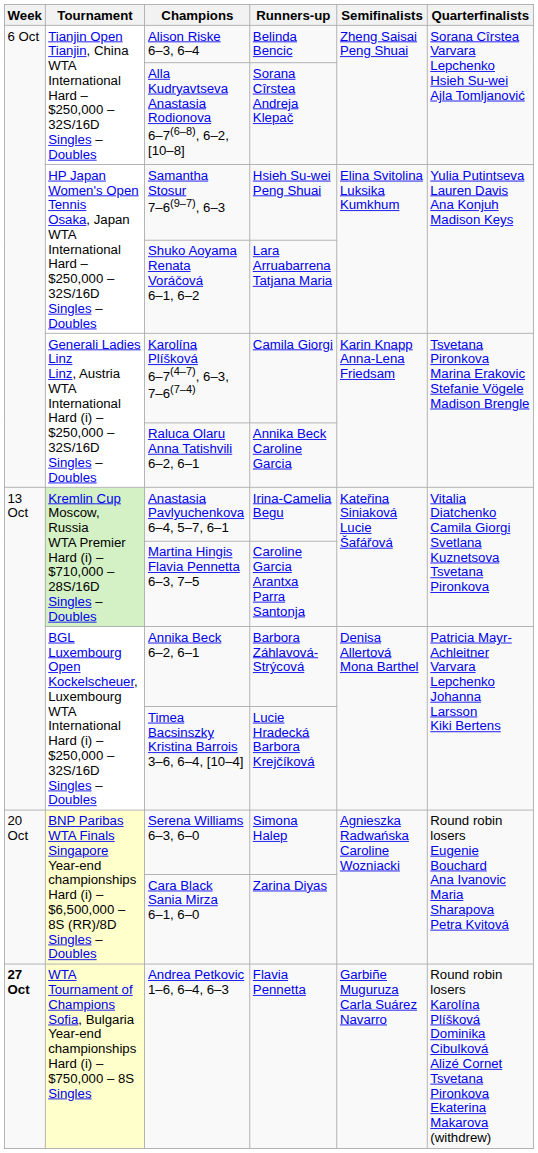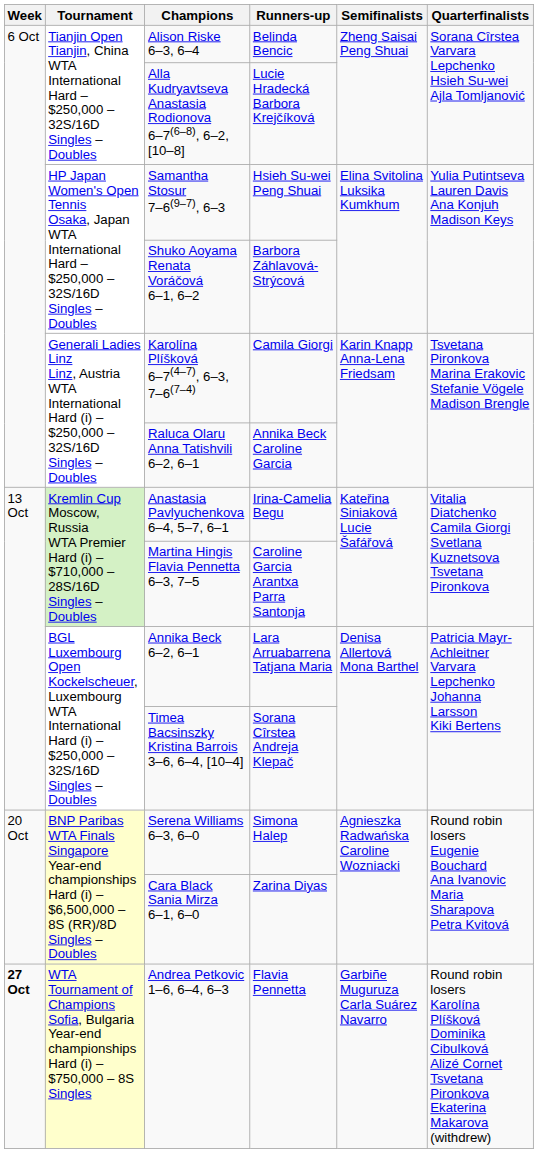 <table class=wikitable style=font-size:95%>
 <tr>
 <th style="width:48px;">Week</th>
 <th style="width:248px;">Tournament</th>
 <th style="width:200px;">Champions</th>
 <th style="width:200px;">Runners-up</th>
 <th style="width:190px;">Semifinalists</th>
 <th style="width:190px;">Quarterfinalists</th>
 </tr>
 <tr valign=top>
 <td rowspan=6>6 Oct</td>
 <td style="background:#fff;" rowspan="2"><a href='#'>Tianjin Open</a> <br><a href='#'>Tianjin</a>, China <br> WTA International <br> Hard – $250,000 – 32S/16D <br> <a href='#'>Singles</a> – <a href='#'>Doubles</a></td>
 <td> <a href='#'>Alison Riske</a> <br> 6–3, 6–4</td>
 <td> <a href='#'>Belinda Bencic</a></td>
 <td rowspan=2> <a href='#'>Zheng Saisai</a> <br>  <a href='#'>Peng Shuai</a></td>
 <td rowspan=2> <a href='#'>Sorana Cîrstea</a> <br>  <a href='#'>Varvara Lepchenko</a> <br>  <a href='#'>Hsieh Su-wei</a> <br>  <a href='#'>Ajla Tomljanović</a></td>
 </tr>
 <tr valign=top>
 <td> <a href='#'>Alla Kudryavtseva</a> <br>  <a href='#'>Anastasia Rodionova</a> <br> 6–7<sup>(6–8)</sup>, 6–2, [10–8]</td>
-<td> <a href='#'>Sorana Cîrstea</a> <br>  <a href='#'>Andreja Klepač</a></td>
+<td> <a href='#'>Lucie Hradecká</a> <br>  <a href='#'>Barbora Krejčíková</a></td>
 </tr>
 <tr valign=top>
 <td style="background:#fff;" rowspan="2"><a href='#'>HP Japan Women's Open Tennis</a> <br><a href='#'>Osaka</a>, Japan <br> WTA International <br> Hard – $250,000 – 32S/16D <br> <a href='#'>Singles</a> – <a href='#'>Doubles</a></td>
 <td> <a href='#'>Samantha Stosur</a> <br> 7–6<sup>(9–7)</sup>, 6–3</td>
 <td> <a href='#'>Hsieh Su-wei</a><br> <a href='#'>Peng Shuai</a></td>
 <td rowspan=2> <a href='#'>Elina Svitolina</a> <br>  <a href='#'>Luksika Kumkhum</a></td>
 <td rowspan=2> <a href='#'>Yulia Putintseva</a> <br>  <a href='#'>Lauren Davis</a> <br>  <a href='#'>Ana Konjuh</a> <br>  <a href='#'>Madison Keys</a></td>
 </tr>
 <tr valign=top>
 <td> <a href='#'>Shuko Aoyama</a> <br>  <a href='#'>Renata Voráčová</a> <br> 6–1, 6–2</td>
-<td> <a href='#'>Lara Arruabarrena</a> <br>  <a href='#'>Tatjana Maria</a></td>
+<td> <a href='#'>Barbora Záhlavová-Strýcová</a></td>
 </tr>
 <tr valign=top>
 <td style="background:#fff;" rowspan="2"><a href='#'>Generali Ladies Linz</a> <br><a href='#'>Linz</a>, Austria <br> WTA International <br> Hard (i) – $250,000 – 32S/16D <br> <a href='#'>Singles</a> – <a href='#'>Doubles</a></td>
 <td> <a href='#'>Karolína Plíšková</a> <br> 6–7<sup>(4–7)</sup>, 6–3, 7–6<sup>(7–4)</sup></td>
 <td> <a href='#'>Camila Giorgi</a></td>
 <td rowspan=2> <a href='#'>Karin Knapp</a> <br>  <a href='#'>Anna-Lena Friedsam</a></td>
 <td rowspan=2> <a href='#'>Tsvetana Pironkova</a> <br>  <a href='#'>Marina Erakovic</a> <br>  <a href='#'>Stefanie Vögele</a> <br>  <a href='#'>Madison Brengle</a></td>
 </tr>
 <tr valign=top>
 <td> <a href='#'>Raluca Olaru</a> <br>  <a href='#'>Anna Tatishvili</a> <br> 6–2, 6–1</td>
 <td> <a href='#'>Annika Beck</a> <br>  <a href='#'>Caroline Garcia</a></td>
 </tr>
 <tr valign=top>
 <td rowspan=4>13 Oct</td>
 <td style="background:#D4F1C5;" rowspan="2"><a href='#'>Kremlin Cup</a> <br>Moscow, Russia <br> WTA Premier <br> Hard (i) – $710,000 – 28S/16D <br> <a href='#'>Singles</a> – <a href='#'>Doubles</a></td>
 <td> <a href='#'>Anastasia Pavlyuchenkova</a><br>6–4, 5–7, 6–1</td>
 <td> <a href='#'>Irina-Camelia Begu</a></td>
 <td rowspan=2> <a href='#'>Kateřina Siniaková</a> <br>  <a href='#'>Lucie Šafářová</a></td>
 <td rowspan=2> <a href='#'>Vitalia Diatchenko</a> <br>  <a href='#'>Camila Giorgi</a> <br>  <a href='#'>Svetlana Kuznetsova</a> <br>  <a href='#'>Tsvetana Pironkova</a></td>
 </tr>
 <tr valign=top>
 <td> <a href='#'>Martina Hingis</a> <br>  <a href='#'>Flavia Pennetta</a> <br> 6–3, 7–5</td>
 <td> <a href='#'>Caroline Garcia</a> <br>  <a href='#'>Arantxa Parra Santonja</a></td>
 </tr>
 <tr valign=top>
 <td style="background:#fff;" rowspan="2"><a href='#'>BGL Luxembourg Open</a> <br><a href='#'>Kockelscheuer</a>, Luxembourg <br> WTA International <br> Hard (i) – $250,000 – 32S/16D <br> <a href='#'>Singles</a> – <a href='#'>Doubles</a></td>
 <td> <a href='#'>Annika Beck</a> <br> 6–2, 6–1</td>
-<td> <a href='#'>Barbora Záhlavová-Strýcová</a></td>
+<td> <a href='#'>Lara Arruabarrena</a> <br>  <a href='#'>Tatjana Maria</a></td>
 <td rowspan=2> <a href='#'>Denisa Allertová</a> <br>  <a href='#'>Mona Barthel</a></td>
 <td rowspan=2> <a href='#'>Patricia Mayr-Achleitner</a> <br>  <a href='#'>Varvara Lepchenko</a> <br>  <a href='#'>Johanna Larsson</a><br>  <a href='#'>Kiki Bertens</a></td>
 </tr>
 <tr valign=top>
 <td> <a href='#'>Timea Bacsinszky</a> <br>  <a href='#'>Kristina Barrois</a> <br> 3–6, 6–4, [10–4]</td>
-<td> <a href='#'>Lucie Hradecká</a> <br>  <a href='#'>Barbora Krejčíková</a></td>
+<td> <a href='#'>Sorana Cîrstea</a> <br>  <a href='#'>Andreja Klepač</a></td>
 </tr>
 <tr valign=top>
 <td rowspan=2>20 Oct</td>
 <td style="background:#ffc;" rowspan="2"><a href='#'>BNP Paribas WTA Finals</a> <br><a href='#'>Singapore</a> <br> Year-end championships <br> Hard (i) – $6,500,000 – 8S (RR)/8D <br> <a href='#'>Singles</a> – <a href='#'>Doubles</a></td>
 <td> <a href='#'>Serena Williams</a> <br> 6–3, 6–0</td>
 <td> <a href='#'>Simona Halep</a></td>
 <td rowspan=2> <a href='#'>Agnieszka Radwańska</a> <br>  <a href='#'>Caroline Wozniacki</a></td>
 <td rowspan=2><div>Round robin losers</div> <a href='#'>Eugenie Bouchard</a> <br>  <a href='#'>Ana Ivanovic</a> <br> <a href='#'>Maria Sharapova</a> <br>  <a href='#'>Petra Kvitová</a></td>
 </tr>
 <tr valign=top>
 <td> <a href='#'>Cara Black</a><br> <a href='#'>Sania Mirza</a><br>6–1, 6–0</td>
 <td> <a href='#'>Zarina Diyas</a></td>
 </tr>
 <tr valign=top>
 <td><strong>27 Oct</strong></td>
 <td style="background:#ffc;"><a href='#'>WTA Tournament of Champions</a> <br> <a href='#'>Sofia</a>, Bulgaria <br> Year-end championships <br> Hard (i) – $750,000 – 8S <br> <a href='#'>Singles</a></td>
 <td> <a href='#'>Andrea Petkovic</a> <br> 1–6, 6–4, 6–3</td>
 <td> <a href='#'>Flavia Pennetta</a></td>
 <td rowspan=2> <a href='#'>Garbiñe Muguruza</a> <br>  <a href='#'>Carla Suárez Navarro</a></td>
 <td rowspan=2><div>Round robin losers</div> <a href='#'>Karolína Plíšková</a> <br>  <a href='#'>Dominika Cibulková</a> <br>  <a href='#'>Alizé Cornet</a> <br>  <a href='#'>Tsvetana Pironkova</a> <br>  <a href='#'>Ekaterina Makarova</a> (withdrew)</td>
 </tr>
 </table>
